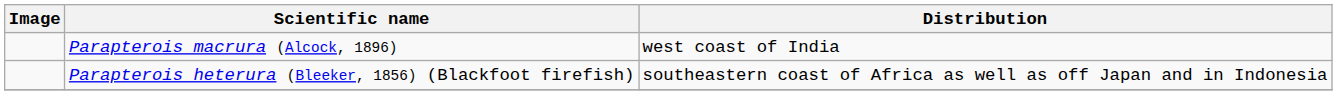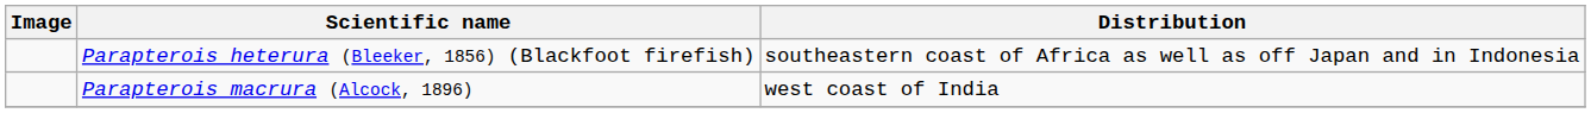 <table class="wikitable">
 <tr>
 <th>Image</th>
 <th>Scientific name</th>
 <th>Distribution</th>
 </tr>
 <tr>
 <td></td>
+<td><em><a href='#'>Parapterois heterura</a></em> <small>(<a href='#'>Bleeker</a>, 1856)</small> (Blackfoot firefish)</td>
+<td>southeastern coast of Africa as well as off Japan and in Indonesia</td>
+</tr>
+<tr>
+<td></td>
 <td><em><a href='#'>Parapterois macrura</a></em> <small>(<a href='#'>Alcock</a>, 1896)</small></td>
 <td>west coast of India</td>
 </tr>
 <tr>
-<td></td>
-<td><em><a href='#'>Parapterois heterura</a></em> <small>(<a href='#'>Bleeker</a>, 1856)</small> (Blackfoot firefish)</td>
-<td>southeastern coast of Africa as well as off Japan and in Indonesia</td>
-</tr>
-<tr>
 </tr>
 </table>
